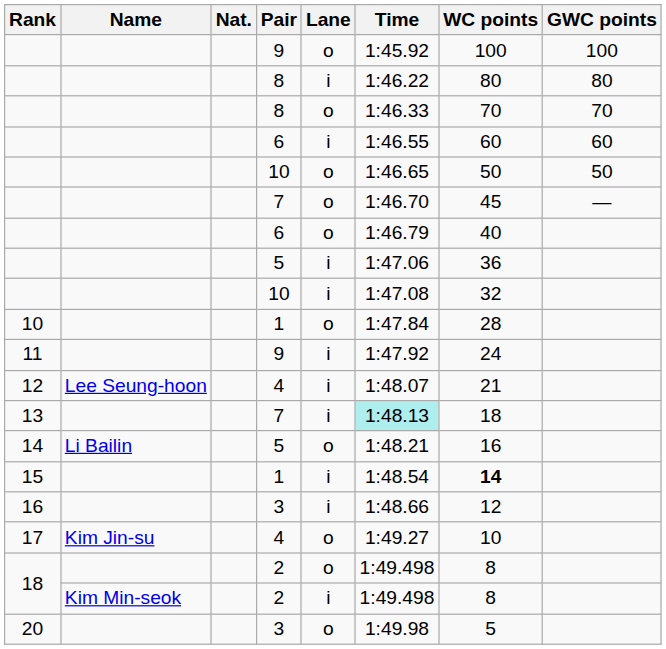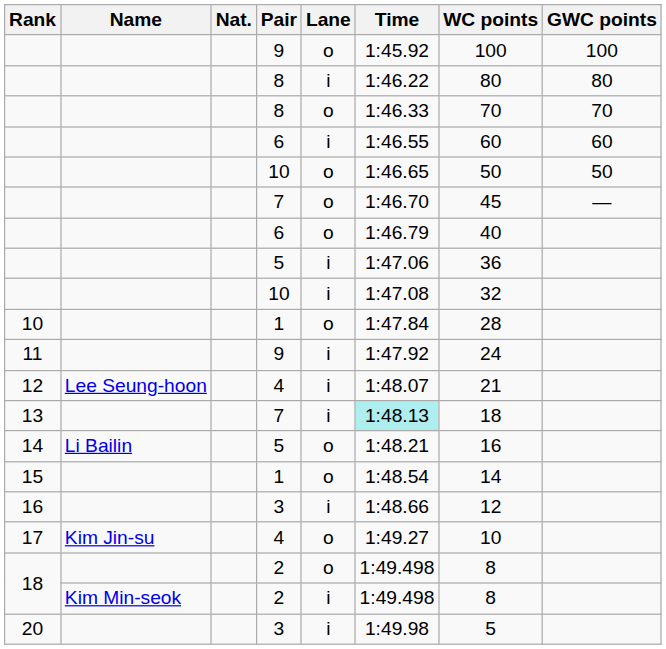 <table class="wikitable sortable" style="text-align:center">
 <tr>
 <th>Rank</th>
 <th>Name</th>
 <th>Nat.</th>
 <th>Pair</th>
 <th>Lane</th>
 <th>Time</th>
 <th>WC points</th>
 <th>GWC points</th>
 </tr>
 <tr>
 <td></td>
 <td align=left></td>
 <td></td>
 <td>9</td>
 <td>o</td>
 <td>1:45.92</td>
 <td>100</td>
 <td>100</td>
 </tr>
 <tr>
 <td></td>
 <td align=left></td>
 <td></td>
 <td>8</td>
 <td>i</td>
 <td>1:46.22</td>
 <td>80</td>
 <td>80</td>
 </tr>
 <tr>
 <td></td>
 <td align=left></td>
 <td></td>
 <td>8</td>
 <td>o</td>
 <td>1:46.33</td>
 <td>70</td>
 <td>70</td>
 </tr>
 <tr>
 <td></td>
 <td align=left></td>
 <td></td>
 <td>6</td>
 <td>i</td>
 <td>1:46.55</td>
 <td>60</td>
 <td>60</td>
 </tr>
 <tr>
 <td></td>
 <td align=left></td>
 <td></td>
 <td>10</td>
 <td>o</td>
 <td>1:46.65</td>
 <td>50</td>
 <td>50</td>
 </tr>
 <tr>
 <td></td>
 <td align=left></td>
 <td></td>
 <td>7</td>
 <td>o</td>
 <td>1:46.70</td>
 <td>45</td>
 <td>—</td>
 </tr>
 <tr>
 <td></td>
 <td align=left></td>
 <td></td>
 <td>6</td>
 <td>o</td>
 <td>1:46.79</td>
 <td>40</td>
 <td></td>
 </tr>
 <tr>
 <td></td>
 <td align=left></td>
 <td></td>
 <td>5</td>
 <td>i</td>
 <td>1:47.06</td>
 <td>36</td>
 <td></td>
 </tr>
 <tr>
 <td></td>
 <td align=left></td>
 <td></td>
 <td>10</td>
 <td>i</td>
 <td>1:47.08</td>
 <td>32</td>
 <td></td>
 </tr>
 <tr>
 <td>10</td>
 <td align=left></td>
 <td></td>
 <td>1</td>
 <td>o</td>
 <td>1:47.84</td>
 <td>28</td>
 <td></td>
 </tr>
 <tr>
 <td>11</td>
 <td align=left></td>
 <td></td>
 <td>9</td>
 <td>i</td>
 <td>1:47.92</td>
 <td>24</td>
 <td></td>
 </tr>
 <tr>
 <td>12</td>
 <td align=left><a href='#'>Lee Seung-hoon</a></td>
 <td></td>
 <td>4</td>
 <td>i</td>
 <td>1:48.07</td>
 <td>21</td>
 <td></td>
 </tr>
 <tr>
 <td>13</td>
 <td align=left></td>
 <td></td>
 <td>7</td>
 <td>i</td>
 <td style="background: paleturquoise;">1:48.13</td>
 <td>18</td>
 <td></td>
 </tr>
 <tr>
 <td>14</td>
 <td align=left><a href='#'>Li Bailin</a></td>
 <td></td>
 <td>5</td>
 <td>o</td>
 <td>1:48.21</td>
 <td>16</td>
 <td></td>
 </tr>
 <tr>
 <td>15</td>
 <td align=left></td>
 <td></td>
 <td>1</td>
-<td>i</td>
+<td>o</td>
 <td>1:48.54</td>
-<td><strong>14</strong></td>
+<td>14</td>
 <td></td>
 </tr>
 <tr>
 <td>16</td>
 <td align=left></td>
 <td></td>
 <td>3</td>
 <td>i</td>
 <td>1:48.66</td>
 <td>12</td>
 <td></td>
 </tr>
 <tr>
 <td>17</td>
 <td align=left><a href='#'>Kim Jin-su</a></td>
 <td></td>
 <td>4</td>
 <td>o</td>
 <td>1:49.27</td>
 <td>10</td>
 <td></td>
 </tr>
 <tr>
 <td rowspan=2>18</td>
 <td align=left></td>
 <td></td>
 <td>2</td>
 <td>o</td>
 <td>1:49.498</td>
 <td>8</td>
 <td></td>
 </tr>
 <tr>
 <td align=left><a href='#'>Kim Min-seok</a></td>
 <td></td>
 <td>2</td>
 <td>i</td>
 <td>1:49.498</td>
 <td>8</td>
 <td></td>
 </tr>
 <tr>
 <td>20</td>
 <td align=left></td>
 <td></td>
 <td>3</td>
-<td>o</td>
+<td>i</td>
 <td>1:49.98</td>
 <td>5</td>
 <td></td>
 </tr>
 </table>
